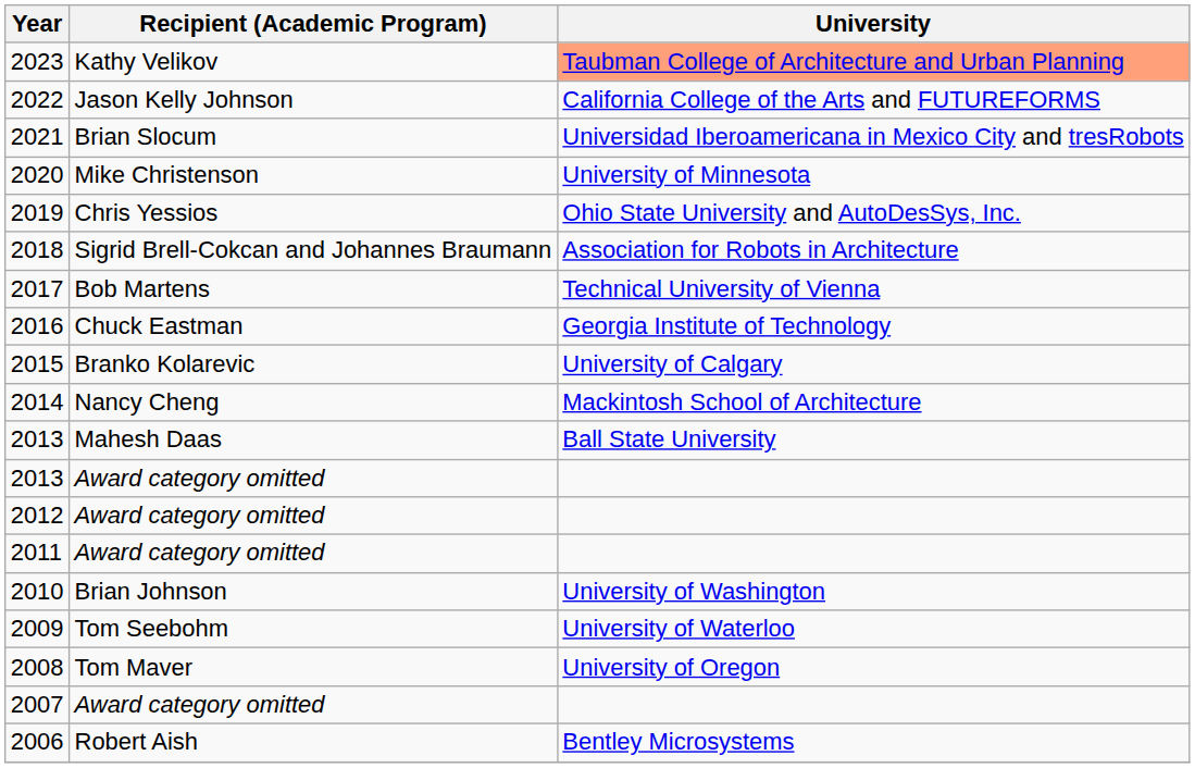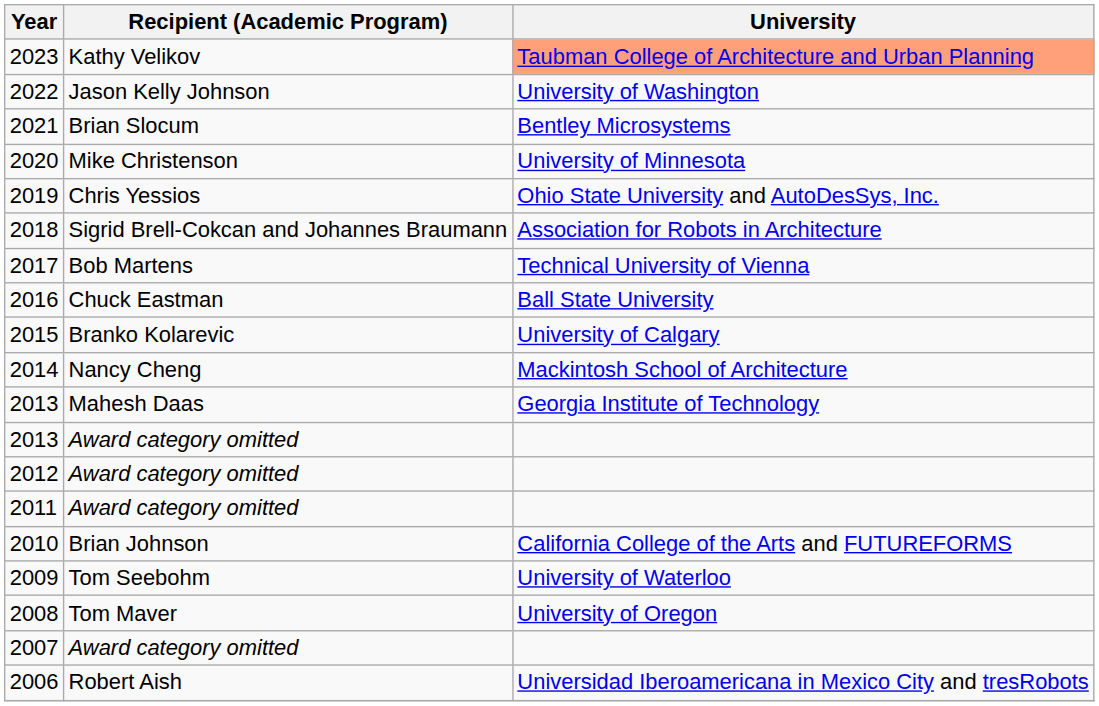 <table class="wikitable">
 <tr>
 <th>Year</th>
 <th>Recipient (Academic Program)</th>
 <th>University</th>
 </tr>
 <tr>
 <td>2023</td>
 <td>Kathy Velikov</td>
 <td style="background: lightsalmon;"><a href='#'>Taubman College of Architecture and Urban Planning</a></td>
 </tr>
 <tr>
 <td>2022</td>
 <td>Jason Kelly Johnson</td>
-<td><a href='#'>California College of the Arts</a> and <a href='#'>FUTUREFORMS</a></td>
+<td><a href='#'>University of Washington</a></td>
 </tr>
 <tr>
 <td>2021</td>
 <td>Brian Slocum</td>
-<td><a href='#'>Universidad Iberoamericana in Mexico City</a> and <a href='#'>tresRobots</a></td>
+<td><a href='#'>Bentley Microsystems</a></td>
 </tr>
 <tr>
 <td>2020</td>
 <td>Mike Christenson</td>
 <td><a href='#'>University of Minnesota</a></td>
 </tr>
 <tr>
 <td>2019</td>
 <td>Chris Yessios</td>
 <td><a href='#'>Ohio State University</a> and <a href='#'>AutoDesSys, Inc.</a></td>
 </tr>
 <tr>
 <td>2018</td>
 <td>Sigrid Brell-Cokcan and Johannes Braumann</td>
 <td><a href='#'>Association for Robots in Architecture</a></td>
 </tr>
 <tr>
 <td>2017</td>
 <td>Bob Martens</td>
 <td><a href='#'>Technical University of Vienna</a></td>
 </tr>
 <tr>
 <td>2016</td>
 <td>Chuck Eastman</td>
-<td><a href='#'>Georgia Institute of Technology</a></td>
+<td><a href='#'>Ball State University</a></td>
 </tr>
 <tr>
 <td>2015</td>
 <td>Branko Kolarevic</td>
 <td><a href='#'>University of Calgary</a></td>
 </tr>
 <tr>
 <td>2014</td>
 <td>Nancy Cheng</td>
 <td><a href='#'>Mackintosh School of Architecture</a></td>
 </tr>
 <tr>
 <td>2013</td>
 <td>Mahesh Daas</td>
-<td><a href='#'>Ball State University</a></td>
+<td><a href='#'>Georgia Institute of Technology</a></td>
 </tr>
 <tr>
 <td>2013</td>
 <td><em>Award category omitted</em></td>
 <td></td>
 </tr>
 <tr>
 <td>2012</td>
 <td><em>Award category omitted</em></td>
 <td></td>
 </tr>
 <tr>
 <td>2011</td>
 <td><em>Award category omitted</em></td>
 <td></td>
 </tr>
 <tr>
 <td>2010</td>
 <td>Brian Johnson</td>
-<td><a href='#'>University of Washington</a></td>
+<td><a href='#'>California College of the Arts</a> and <a href='#'>FUTUREFORMS</a></td>
 </tr>
 <tr>
 <td>2009</td>
 <td>Tom Seebohm</td>
 <td><a href='#'>University of Waterloo</a></td>
 </tr>
 <tr>
 <td>2008</td>
 <td>Tom Maver</td>
 <td><a href='#'>University of Oregon</a></td>
 </tr>
 <tr>
 <td>2007</td>
 <td><em>Award category omitted</em></td>
 <td></td>
 </tr>
 <tr>
 <td>2006</td>
 <td>Robert Aish</td>
-<td><a href='#'>Bentley Microsystems</a></td>
+<td><a href='#'>Universidad Iberoamericana in Mexico City</a> and <a href='#'>tresRobots</a></td>
 </tr>
 <tr>
 </tr>
 </table>
